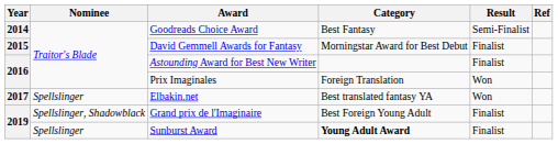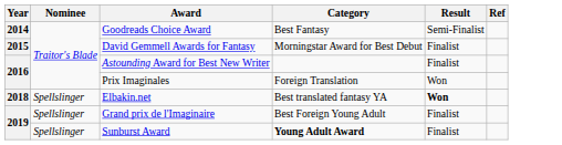 <table class="wikitable sortable">
 <tr>
 <th>Year</th>
 <th>Nominee</th>
 <th>Award</th>
 <th>Category</th>
 <th>Result</th>
 <th>Ref</th>
 </tr>
 <tr>
 <th>2014</th>
 <td rowspan="4"><em><a href='#'>Traitor's Blade</a></em></td>
 <td><a href='#'>Goodreads Choice Award</a></td>
 <td>Best Fantasy</td>
 <td>Semi-Finalist</td>
 <td></td>
 </tr>
 <tr>
 <th>2015</th>
 <td><a href='#'>David Gemmell Awards for Fantasy</a></td>
 <td>Morningstar Award for Best Debut</td>
 <td>Finalist</td>
 <td></td>
 </tr>
 <tr>
 <th rowspan="2">2016</th>
 <td><a href='#'><em>Astounding</em> Award for Best New Writer</a></td>
 <td></td>
 <td>Finalist</td>
 <td></td>
 </tr>
 <tr>
 <td>Prix Imaginales</td>
 <td>Foreign Translation</td>
 <td>Won</td>
 <td></td>
 </tr>
 <tr>
-<th>2017</th>
+<th>2018</th>
 <td><em>Spellslinger</em></td>
 <td><a href='#'>Elbakin.net</a></td>
 <td>Best translated fantasy YA</td>
-<td>Won</td>
+<td><strong>Won</strong></td>
 <td></td>
 </tr>
 <tr>
 <th rowspan="2">2019</th>
-<td><em>Spellslinger</em>, <em>Shadowblack</em></td>
+<td><em>Spellslinger</em></td>
 <td><a href='#'>Grand prix de l'Imaginaire</a></td>
 <td>Best Foreign Young Adult</td>
 <td>Finalist</td>
 <td></td>
 </tr>
 <tr>
 <td><em>Spellslinger</em></td>
 <td><a href='#'>Sunburst Award</a></td>
 <td><strong>Young Adult Award</strong></td>
 <td>Finalist</td>
 <td></td>
 </tr>
 </table>
